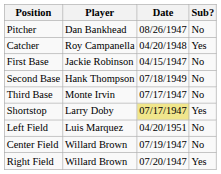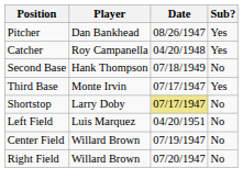 <table class="wikitable">
 <tr>
 <th>Position</th>
 <th>Player</th>
 <th>Date</th>
 <th>Sub?</th>
 </tr>
 <tr>
 <td>Pitcher</td>
 <td>Dan Bankhead</td>
 <td>08/26/1947</td>
-<td>No</td>
+<td>Yes</td>
 </tr>
 <tr>
 <td>Catcher</td>
 <td>Roy Campanella</td>
 <td>04/20/1948</td>
 <td>Yes</td>
-</tr>
-<tr>
-<td>First Base</td>
-<td>Jackie Robinson</td>
-<td>04/15/1947</td>
-<td>No</td>
 </tr>
 <tr>
 <td>Second Base</td>
 <td>Hank Thompson</td>
 <td>07/18/1949</td>
 <td>No</td>
 </tr>
 <tr>
 <td>Third Base</td>
 <td>Monte Irvin</td>
 <td>07/17/1947</td>
-<td>No</td>
+<td>Yes</td>
 </tr>
 <tr>
 <td>Shortstop</td>
 <td>Larry Doby</td>
 <td style="background: khaki;">07/17/1947</td>
-<td>Yes</td>
+<td>No</td>
 </tr>
 <tr>
 <td>Left Field</td>
 <td>Luis Marquez</td>
 <td>04/20/1951</td>
 <td>No</td>
 </tr>
 <tr>
 <td>Center Field</td>
 <td>Willard Brown</td>
 <td>07/19/1947</td>
 <td>No</td>
 </tr>
 <tr>
 <td>Right Field</td>
 <td>Willard Brown</td>
 <td>07/20/1947</td>
-<td>Yes</td>
+<td>No</td>
 </tr>
 </table>
